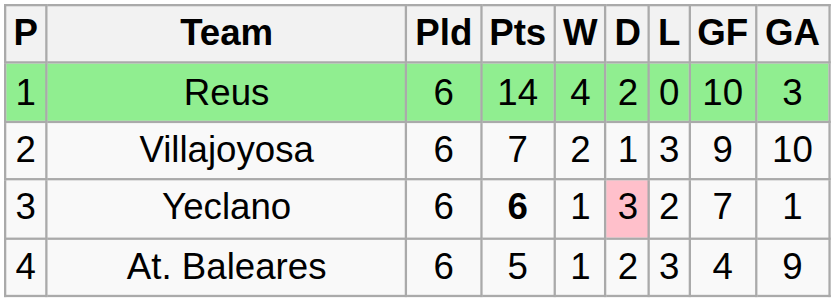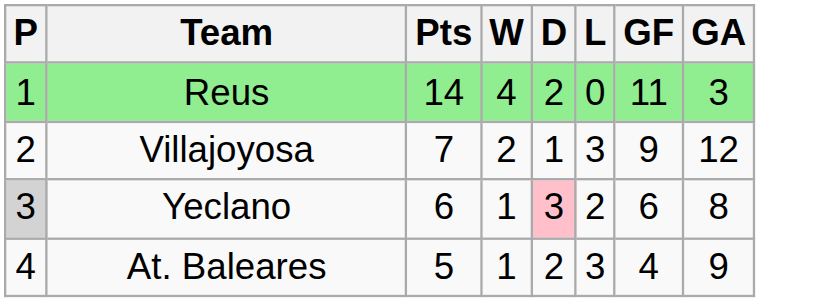 <table class="wikitable sortable" style="text-align: center;">
 <tr>
 <th align="center">P</th>
 <th width=150>Team</th>
-<th align="center">Pld</th>
 <th align="center">Pts</th>
 <th align="center">W</th>
 <th align="center">D</th>
 <th align="center">L</th>
 <th align="center">GF</th>
 <th align="center">GA</th>
 </tr>
 <tr align=center style="background:#90EE90;">
 <td>1</td>
 <td>Reus</td>
-<td>6</td>
 <td>14</td>
 <td>4</td>
 <td>2</td>
 <td>0</td>
-<td>10</td>
+<td>11</td>
 <td>3</td>
 </tr>
 <tr>
 <td>2</td>
 <td>Villajoyosa</td>
-<td>6</td>
 <td>7</td>
 <td>2</td>
 <td>1</td>
 <td>3</td>
 <td>9</td>
-<td>10</td>
+<td>12</td>
 </tr>
 <tr>
-<td>3</td>
+<td style="background: lightgrey;">3</td>
 <td>Yeclano</td>
 <td>6</td>
-<td><strong>6</strong></td>
 <td>1</td>
 <td style="background: pink;">3</td>
 <td>2</td>
-<td>7</td>
-<td>1</td>
+<td>6</td>
+<td>8</td>
 </tr>
 <tr>
 <td>4</td>
 <td>At. Baleares</td>
-<td>6</td>
 <td>5</td>
 <td>1</td>
 <td>2</td>
 <td>3</td>
 <td>4</td>
 <td>9</td>
 </tr>
 </table>
